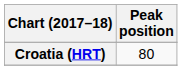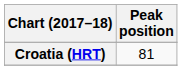 <table class="wikitable sortable plainrowheaders" style="text-align:center">
 <tr>
 <th scope="col">Chart (2017–18)</th>
 <th scope="col">Peak<br>position</th>
 </tr>
 <tr>
 </tr>
 <tr>
 <th scope="row">Croatia (<a href='#'>HRT</a>)</th>
-<td>80</td>
+<td>81</td>
 </tr>
 <tr>
 </tr>
 <tr>
 </tr>
 <tr>
 </tr>
 <tr>
 </tr>
 <tr>
 </tr>
 <tr>
 </tr>
 <tr>
 </tr>
 <tr>
 </tr>
 </table>
